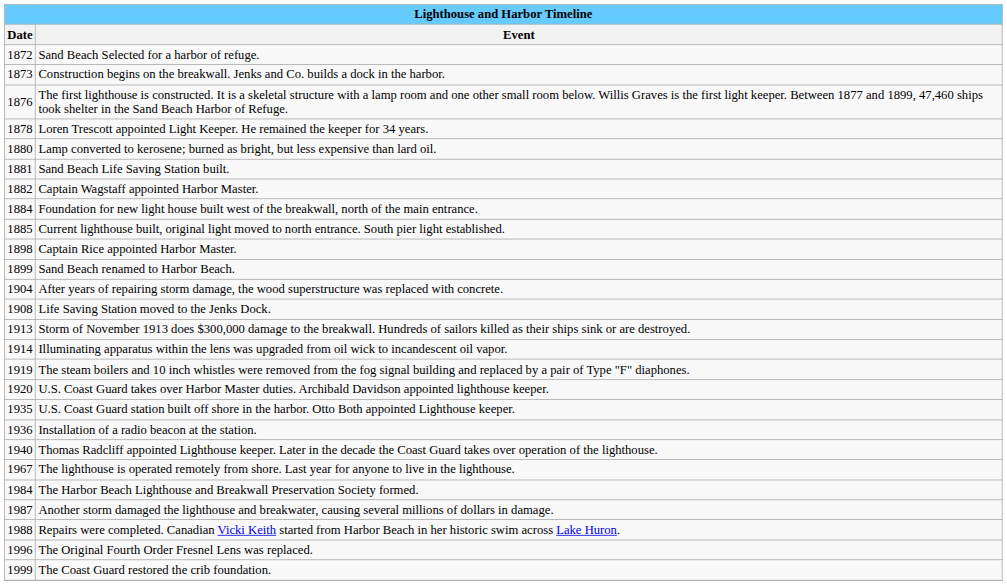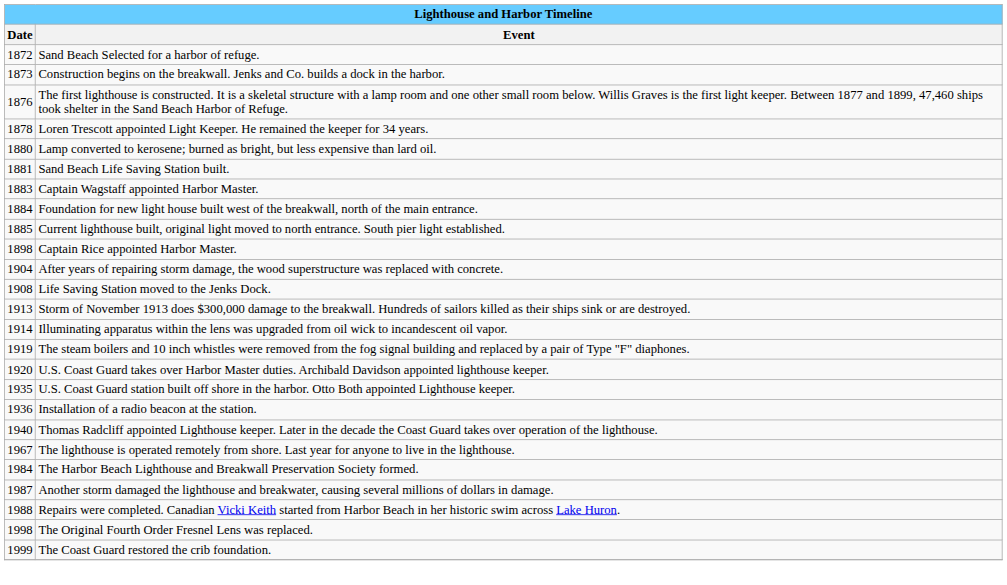 <table class="wikitable collapsible collapsed" width="100%">
 <tr>
 <th colspan=2 style="background-color:#66ccff">Lighthouse and Harbor Timeline </th>
 </tr>
 <tr>
 <th>Date</th>
 <th>Event</th>
 </tr>
 <tr>
 <td>1872</td>
 <td>Sand Beach Selected for a harbor of refuge.</td>
 </tr>
 <tr>
 <td>1873</td>
 <td>Construction begins on the breakwall.  Jenks and Co. builds a dock in the harbor.</td>
 </tr>
 <tr>
 <td>1876</td>
 <td>The first lighthouse is constructed.  It is a skeletal structure with a lamp room and one other small room below.  Willis Graves is the first light keeper.  Between 1877 and 1899, 47,460 ships took shelter in the Sand Beach Harbor of Refuge.</td>
 </tr>
 <tr>
 <td>1878</td>
 <td>Loren Trescott appointed Light Keeper.  He remained the keeper for 34 years.</td>
 </tr>
 <tr>
 <td>1880</td>
 <td>Lamp converted to kerosene; burned as bright, but less expensive than lard oil.</td>
 </tr>
 <tr>
 <td>1881</td>
 <td>Sand Beach Life Saving Station built.</td>
 </tr>
 <tr>
-<td>1882</td>
+<td>1883</td>
 <td>Captain Wagstaff appointed Harbor Master.</td>
 </tr>
 <tr>
 <td>1884</td>
 <td>Foundation for new light house built west of the breakwall, north of the main entrance.</td>
 </tr>
 <tr>
 <td>1885</td>
 <td>Current lighthouse built, original light moved to north entrance.  South pier light established.</td>
 </tr>
 <tr>
 <td>1898</td>
 <td>Captain Rice appointed Harbor Master.</td>
-</tr>
-<tr>
-<td>1899</td>
-<td>Sand Beach renamed to Harbor Beach.</td>
 </tr>
 <tr>
 <td>1904</td>
 <td>After years of repairing storm damage, the wood superstructure was replaced with concrete.</td>
 </tr>
 <tr>
 <td>1908</td>
 <td>Life Saving Station moved to the Jenks Dock.</td>
 </tr>
 <tr>
 <td>1913</td>
 <td>Storm of November 1913 does $300,000 damage to the breakwall.  Hundreds of sailors killed as their ships sink or are destroyed.</td>
 </tr>
 <tr>
 <td>1914</td>
 <td>Illuminating apparatus within the lens was upgraded from oil wick to incandescent oil vapor.</td>
 </tr>
 <tr>
 <td>1919</td>
 <td>The  steam boilers and 10 inch whistles were removed from the fog signal building and replaced by a pair of Type "F" diaphones.</td>
 </tr>
 <tr>
 <td>1920</td>
 <td>U.S. Coast Guard takes over Harbor Master duties.  Archibald Davidson appointed lighthouse keeper.</td>
 </tr>
 <tr>
 <td>1935</td>
 <td>U.S. Coast Guard station built  off shore in the harbor.  Otto Both appointed Lighthouse keeper.</td>
 </tr>
 <tr>
 <td>1936</td>
 <td>Installation of a radio beacon at the station.</td>
 </tr>
 <tr>
 <td>1940</td>
 <td>Thomas Radcliff appointed Lighthouse keeper.  Later in the decade the Coast Guard takes over operation of the lighthouse.</td>
 </tr>
 <tr>
 <td>1967</td>
 <td>The lighthouse is operated remotely from shore.  Last year for anyone to live in the lighthouse.</td>
 </tr>
 <tr>
 <td>1984</td>
 <td>The Harbor Beach Lighthouse and Breakwall Preservation Society formed.</td>
 </tr>
 <tr>
 <td>1987</td>
 <td>Another storm damaged the lighthouse and breakwater, causing several millions of dollars in damage.</td>
 </tr>
 <tr>
 <td>1988</td>
 <td>Repairs were completed. Canadian <a href='#'>Vicki Keith</a> started from Harbor Beach in her historic swim across <a href='#'>Lake Huron</a>.</td>
 </tr>
 <tr>
-<td>1996</td>
+<td>1998</td>
 <td>The Original Fourth Order Fresnel Lens was replaced.</td>
 </tr>
 <tr>
 <td>1999</td>
 <td>The Coast Guard restored the crib foundation.</td>
 </tr>
 <tr>
 </tr>
 </table>
